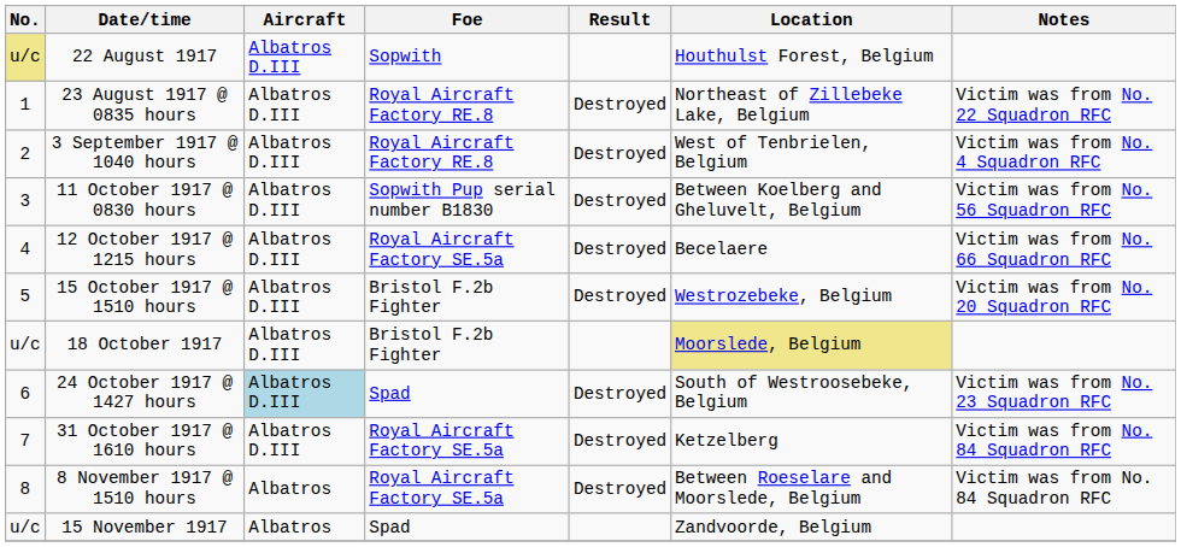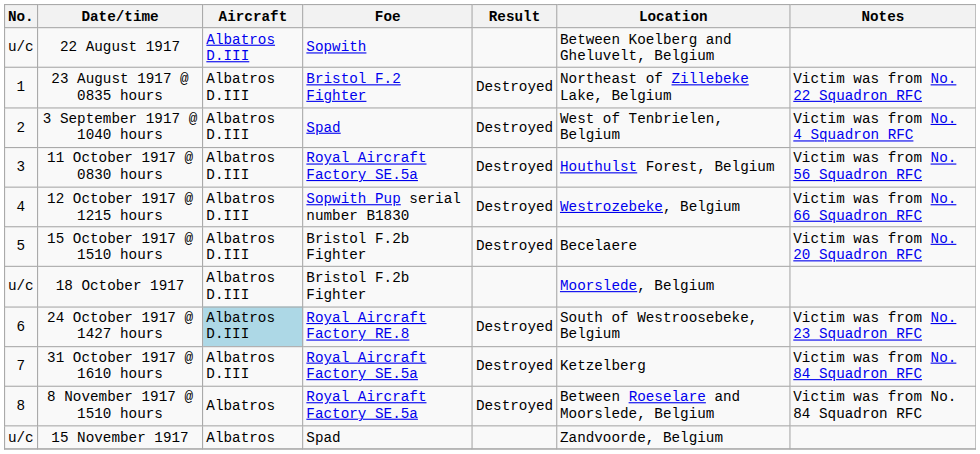 <table class="wikitable" border="1" style="margin: 1em auto 1em auto">
 <tr>
 <th>No.</th>
 <th>Date/time</th>
 <th>Aircraft</th>
 <th>Foe</th>
 <th>Result</th>
 <th>Location</th>
 <th>Notes</th>
 </tr>
 <tr>
-<td align="center" style="background: khaki;">u/c</td>
+<td align="center">u/c</td>
 <td align="center">22 August 1917</td>
 <td><a href='#'>Albatros D.III</a></td>
 <td><a href='#'>Sopwith</a></td>
 <td></td>
-<td><a href='#'>Houthulst</a> Forest, Belgium</td>
+<td>Between Koelberg and Gheluvelt, Belgium</td>
 <td></td>
 </tr>
 <tr>
 <td align="center">1</td>
 <td align="center">23 August 1917 @ 0835 hours</td>
 <td>Albatros D.III</td>
-<td><a href='#'>Royal Aircraft Factory RE.8</a></td>
+<td><a href='#'>Bristol F.2 Fighter</a></td>
 <td>Destroyed</td>
 <td>Northeast of <a href='#'>Zillebeke</a> Lake, Belgium</td>
 <td>Victim was from <a href='#'>No. 22 Squadron RFC</a></td>
 </tr>
 <tr>
 <td align="center">2</td>
 <td align="center">3 September 1917 @ 1040 hours</td>
 <td>Albatros D.III</td>
-<td><a href='#'>Royal Aircraft Factory RE.8</a></td>
+<td><a href='#'>Spad</a></td>
 <td>Destroyed</td>
 <td>West of Tenbrielen, Belgium</td>
 <td>Victim was from <a href='#'>No. 4 Squadron RFC</a></td>
 </tr>
 <tr>
 <td align="center">3</td>
 <td align="center">11 October 1917 @ 0830 hours</td>
 <td>Albatros D.III</td>
-<td><a href='#'>Sopwith Pup</a> serial number B1830</td>
+<td><a href='#'>Royal Aircraft Factory SE.5a</a></td>
 <td>Destroyed</td>
-<td>Between Koelberg and Gheluvelt, Belgium</td>
+<td><a href='#'>Houthulst</a> Forest, Belgium</td>
 <td>Victim was from <a href='#'>No. 56 Squadron RFC</a></td>
 </tr>
 <tr>
 <td align="center">4</td>
 <td align="center">12 October 1917 @ 1215 hours</td>
 <td>Albatros D.III</td>
-<td><a href='#'>Royal Aircraft Factory SE.5a</a></td>
+<td><a href='#'>Sopwith Pup</a> serial number B1830</td>
 <td>Destroyed</td>
-<td>Becelaere</td>
+<td><a href='#'>Westrozebeke</a>, Belgium</td>
 <td>Victim was from <a href='#'>No. 66 Squadron RFC</a></td>
 </tr>
 <tr>
 <td align="center">5</td>
 <td align="center">15 October 1917 @ 1510 hours</td>
 <td>Albatros D.III</td>
 <td>Bristol F.2b Fighter</td>
 <td>Destroyed</td>
-<td><a href='#'>Westrozebeke</a>, Belgium</td>
+<td>Becelaere</td>
 <td>Victim was from <a href='#'>No. 20 Squadron RFC</a></td>
 </tr>
 <tr>
 <td align="center">u/c</td>
 <td align="center">18 October 1917</td>
 <td>Albatros D.III</td>
 <td>Bristol F.2b Fighter</td>
 <td></td>
-<td style="background: khaki;"><a href='#'>Moorslede</a>, Belgium</td>
+<td><a href='#'>Moorslede</a>, Belgium</td>
 <td></td>
 </tr>
 <tr>
 <td align="center">6</td>
 <td align="center">24 October 1917 @ 1427 hours</td>
 <td style="background: lightblue;">Albatros D.III</td>
-<td><a href='#'>Spad</a></td>
+<td><a href='#'>Royal Aircraft Factory RE.8</a></td>
 <td>Destroyed</td>
 <td>South of Westroosebeke, Belgium</td>
 <td>Victim was from <a href='#'>No. 23 Squadron RFC</a></td>
 </tr>
 <tr>
 <td align="center">7</td>
 <td align="center">31 October 1917 @ 1610 hours</td>
 <td>Albatros D.III</td>
 <td><a href='#'>Royal Aircraft Factory SE.5a</a></td>
 <td>Destroyed</td>
 <td>Ketzelberg</td>
 <td>Victim was from <a href='#'>No. 84 Squadron RFC</a></td>
 </tr>
 <tr>
 <td align="center">8</td>
 <td align="center">8 November 1917 @ 1510 hours</td>
 <td>Albatros</td>
 <td><a href='#'>Royal Aircraft Factory SE.5a</a></td>
 <td>Destroyed</td>
 <td>Between <a href='#'>Roeselare</a> and Moorslede, Belgium</td>
 <td>Victim was from No. 84 Squadron RFC</td>
 </tr>
 <tr>
 <td align="center">u/c</td>
 <td align="center">15 November 1917</td>
 <td>Albatros</td>
 <td>Spad</td>
 <td></td>
 <td>Zandvoorde, Belgium</td>
 <td></td>
 </tr>
 <tr>
 </tr>
 </table>
